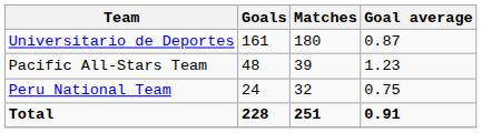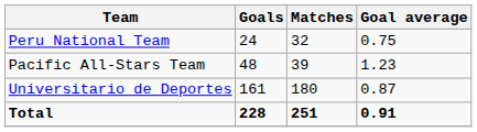 <table class="wikitable">
 <tr>
 <th>Team</th>
 <th>Goals</th>
 <th>Matches</th>
 <th>Goal average</th>
 </tr>
 <tr>
-<td><a href='#'>Universitario de Deportes</a></td>
-<td>161</td>
-<td>180</td>
-<td>0.87</td>
+<td><a href='#'>Peru National Team</a></td>
+<td>24</td>
+<td>32</td>
+<td>0.75</td>
 </tr>
 <tr>
 <td>Pacific All-Stars Team</td>
 <td>48</td>
 <td>39</td>
 <td>1.23</td>
 </tr>
 <tr>
-<td><a href='#'>Peru National Team</a></td>
-<td>24</td>
-<td>32</td>
-<td>0.75</td>
+<td><a href='#'>Universitario de Deportes</a></td>
+<td>161</td>
+<td>180</td>
+<td>0.87</td>
 </tr>
 <tr>
 <td><strong>Total</strong></td>
 <td><strong>228</strong></td>
 <td><strong>251</strong></td>
 <td><strong>0.91</strong></td>
 </tr>
 <tr>
 </tr>
 </table>
